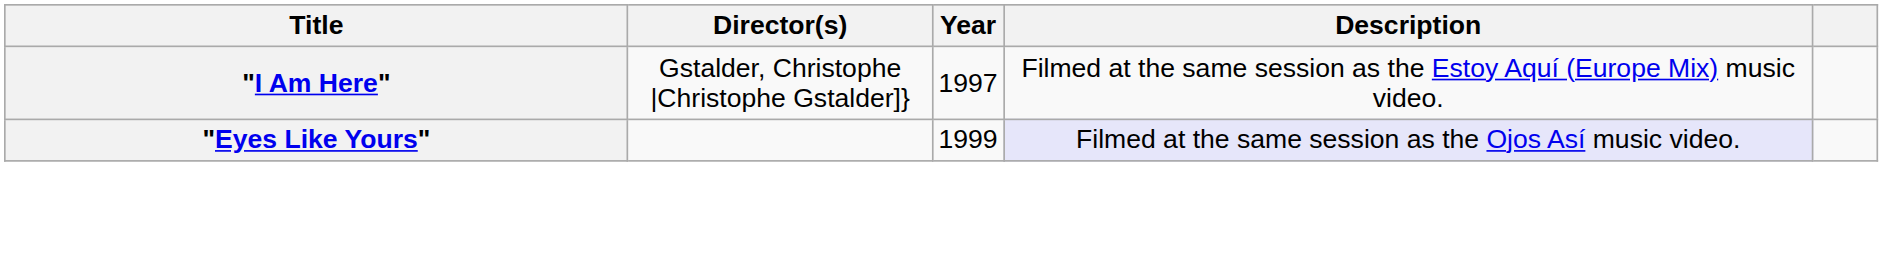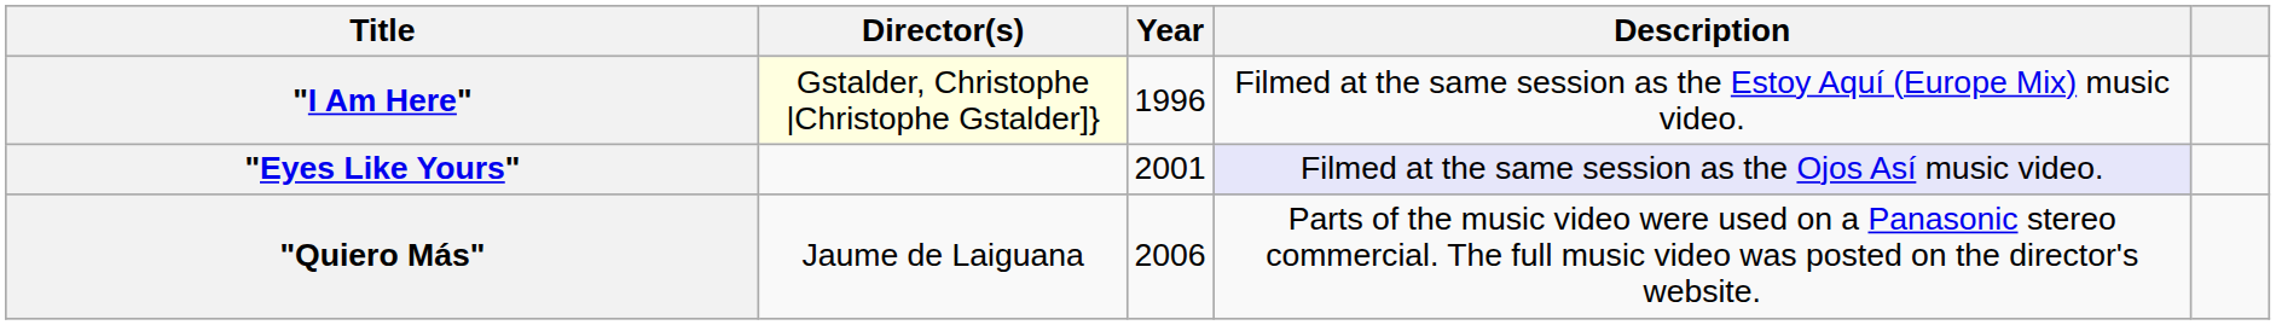 <table class="wikitable sortable plainrowheaders" style="text-align: center;">
 <tr>
 <th scope="col" style="width: 23em;">Title</th>
 <th scope="col" style="width: 11em;">Director(s)</th>
 <th scope="col" style="width: 2em;">Year</th>
 <th scope="col" style="width: 30em;" class="unsortable">Description</th>
 <th scope="col" style="width: 2em;" class="unsortable"></th>
 </tr>
 <tr>
 <th scope="row">"<a href='#'>I Am Here</a>"</th>
-<td {{Sort>Gstalder, Christophe |Christophe Gstalder]}</td>
-<td>1997</td>
+<td {{Sort style="background: lightyellow;">Gstalder, Christophe |Christophe Gstalder]}</td>
+<td>1996</td>
 <td>Filmed at the same session as the <a href='#'>Estoy Aquí (Europe Mix)</a> music video.</td>
 </tr>
 <tr>
 <th scope="row">"<a href='#'>Eyes Like Yours</a>"</th>
 <td></td>
-<td>1999</td>
+<td>2001</td>
 <td style="background: lavender;">Filmed at the same session as the <a href='#'>Ojos Así</a> music video.</td>
 <td></td>
 </tr>
+<tr>
+<th scope="row">"Quiero Más"</th>
+<td>Jaume de Laiguana</td>
+<td>2006</td>
+<td>Parts of the music video were used on a <a href='#'>Panasonic</a> stereo commercial. The full music video was posted on the director's website.</td>
+<td></td>
+</tr>
 </table>
